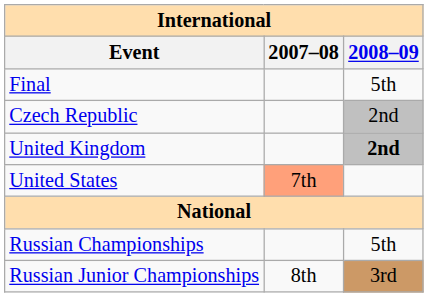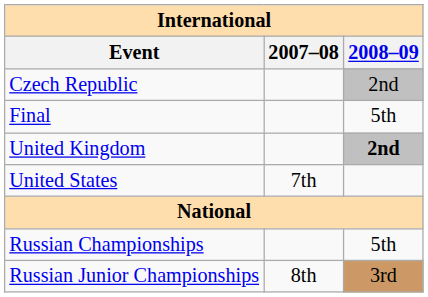 <table class="wikitable" style="text-align:center">
 <tr>
 <th style="background-color: #ffdead; " colspan=3 align=center>International</th>
 </tr>
 <tr>
 <th>Event</th>
 <th>2007–08</th>
 <th><a href='#'>2008–09</a></th>
 </tr>
 <tr>
+<td align=left> <a href='#'>Czech Republic</a></td>
+<td></td>
+<td bgcolor=silver>2nd</td>
+</tr>
+<tr>
 <td align=left> <a href='#'>Final</a></td>
 <td></td>
 <td>5th</td>
-</tr>
-<tr>
-<td align=left> <a href='#'>Czech Republic</a></td>
-<td></td>
-<td bgcolor=silver>2nd</td>
 </tr>
 <tr>
 <td align=left> <a href='#'>United Kingdom</a></td>
 <td></td>
 <td bgcolor=silver><strong>2nd</strong></td>
 </tr>
 <tr>
 <td align=left> <a href='#'>United States</a></td>
-<td style="background: lightsalmon;">7th</td>
+<td>7th</td>
 <td></td>
 </tr>
 <tr>
 <th style="background-color: #ffdead; " colspan=3 align=center>National</th>
 </tr>
 <tr>
 <td align=left><a href='#'>Russian Championships</a></td>
 <td></td>
 <td>5th</td>
 </tr>
 <tr>
 <td align=left><a href='#'>Russian Junior Championships</a></td>
 <td>8th</td>
 <td bgcolor="#cc9966">3rd</td>
 </tr>
 </table>
